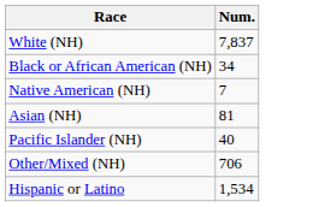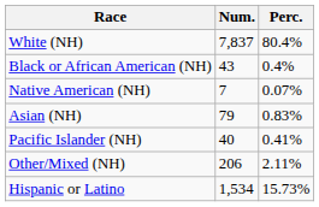 <table class="wikitable">
 <tr>
 <th>Race</th>
 <th>Num.</th>
+<th>Perc.</th>
 </tr>
 <tr>
 <td><a href='#'>White</a> (NH)</td>
 <td>7,837</td>
+<td>80.4%</td>
 </tr>
 <tr>
 <td><a href='#'>Black or African American</a> (NH)</td>
-<td>34</td>
+<td>43</td>
+<td>0.4%</td>
 </tr>
 <tr>
 <td><a href='#'>Native American</a> (NH)</td>
 <td>7</td>
+<td>0.07%</td>
 </tr>
 <tr>
 <td><a href='#'>Asian</a> (NH)</td>
-<td>81</td>
+<td>79</td>
+<td>0.83%</td>
 </tr>
 <tr>
 <td><a href='#'>Pacific Islander</a> (NH)</td>
 <td>40</td>
+<td>0.41%</td>
 </tr>
 <tr>
 <td><a href='#'>Other/Mixed</a> (NH)</td>
-<td>706</td>
+<td>206</td>
+<td>2.11%</td>
 </tr>
 <tr>
 <td><a href='#'>Hispanic</a> or <a href='#'>Latino</a></td>
 <td>1,534</td>
+<td>15.73%</td>
 </tr>
 </table>
